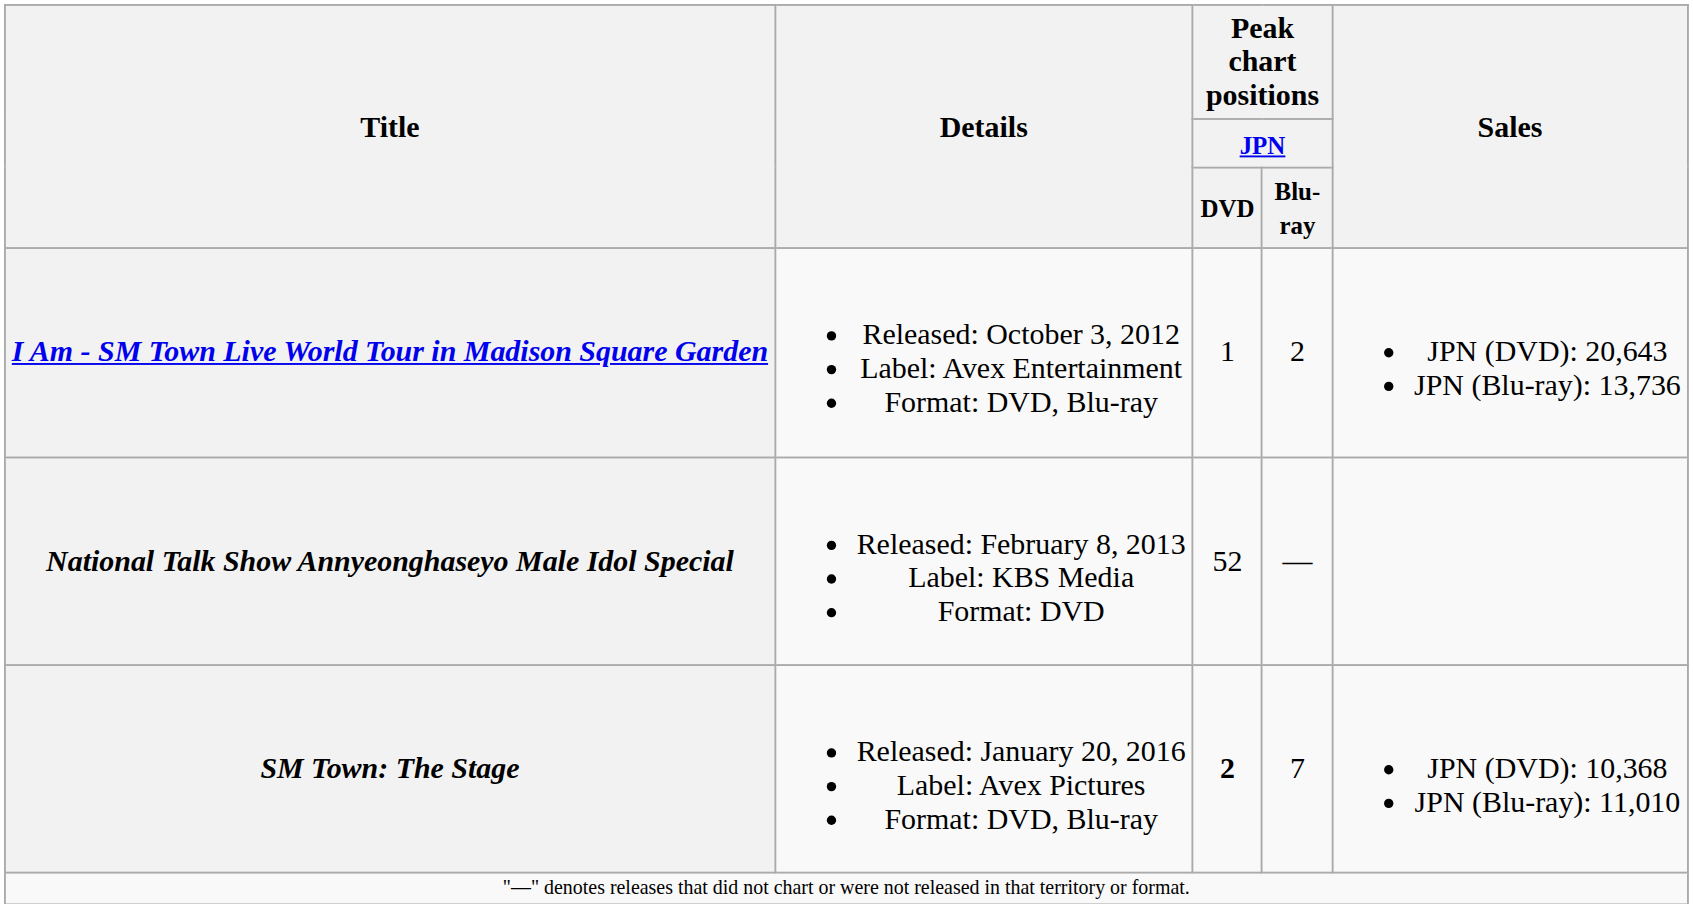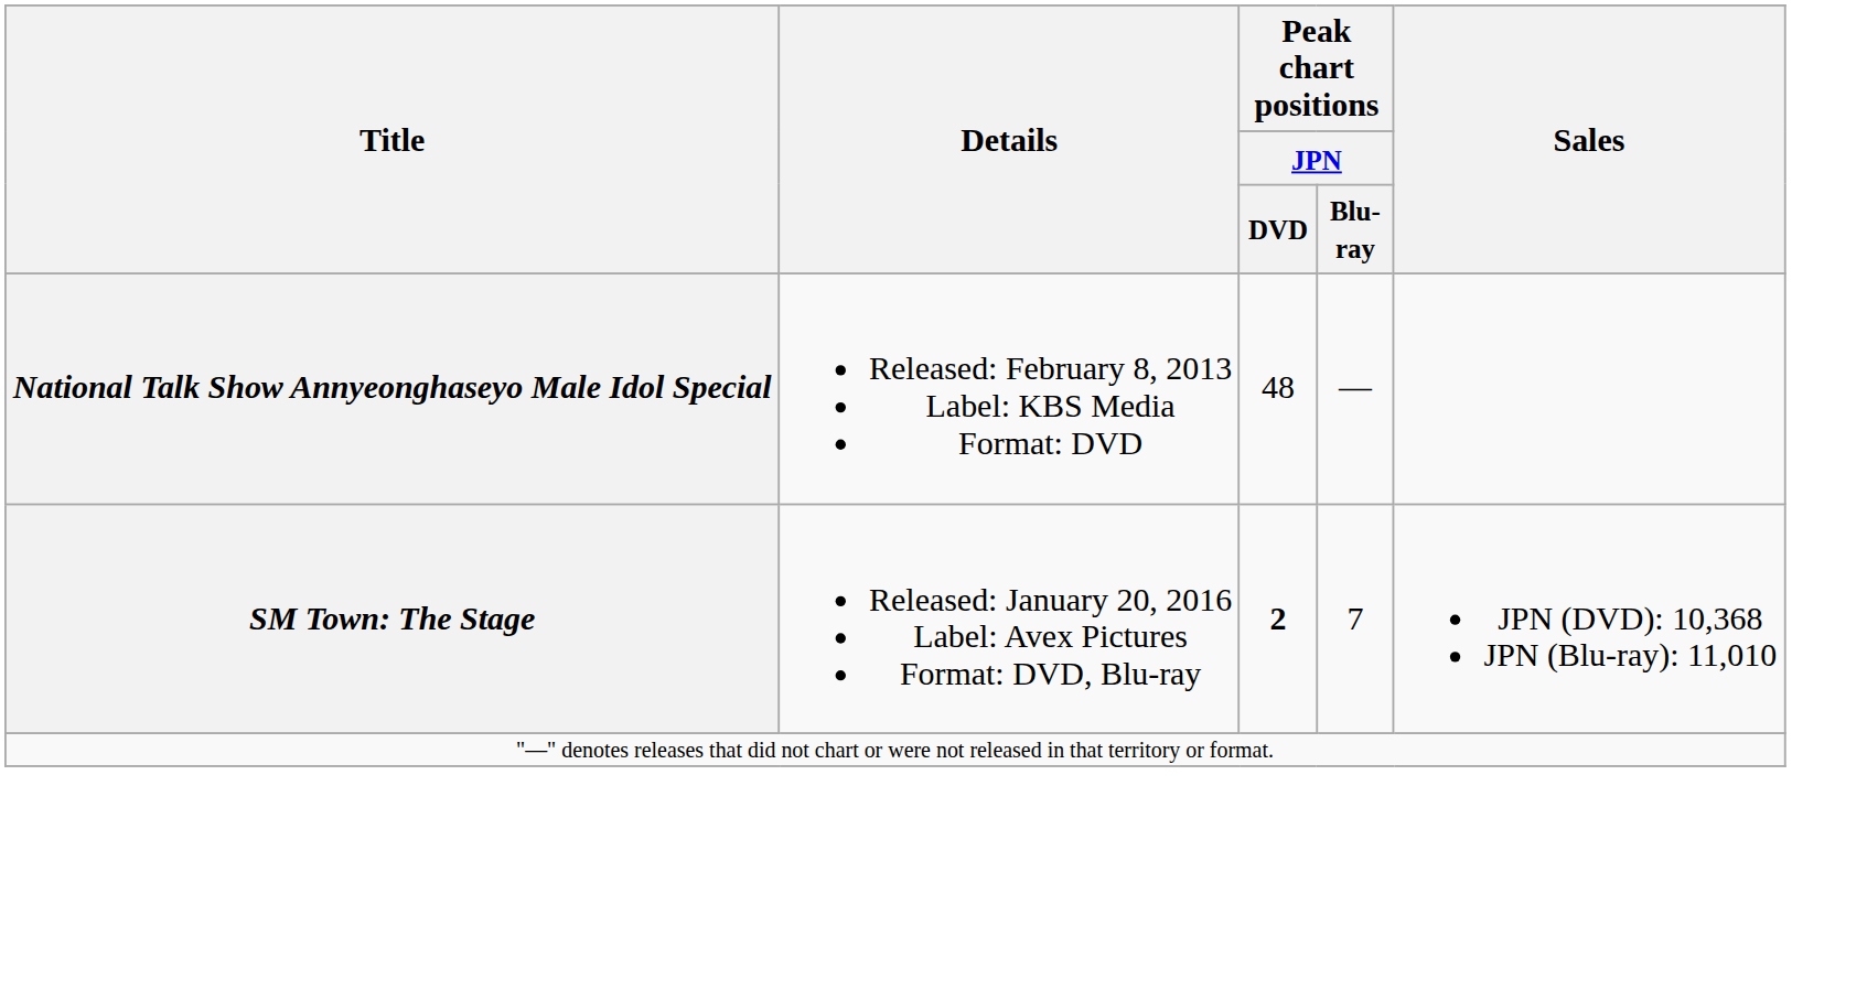 <table class="wikitable plainrowheaders" style="text-align:center;">
 <tr>
 <th scope="col" rowspan="3">Title</th>
 <th scope="col" rowspan="3">Details</th>
 <th scope="col" colspan="2">Peak chart positions</th>
 <th scope="col" rowspan="3">Sales</th>
 </tr>
 <tr>
 <th width="60" colspan="2"><small><a href='#'>JPN</a></small></th>
 </tr>
 <tr>
 <th width="30"><small>DVD</small></th>
 <th width="30"><small>Blu-ray</small></th>
 </tr>
 <tr>
-<th scope="row"><em><a href='#'>I Am - SM Town Live World Tour in Madison Square Garden</a></em></th>
-<td><br><ul><li>Released: October 3, 2012</li><li>Label: Avex Entertainment</li><li>Format: DVD, Blu-ray</li></ul></td>
-<td>1</td>
-<td>2</td>
-<td><br><ul><li>JPN (DVD): 20,643</li><li>JPN (Blu-ray): 13,736</li></ul></td>
-</tr>
-<tr>
 <th scope="row"><em>National Talk Show Annyeonghaseyo Male Idol Special</em></th>
 <td><br><ul><li>Released: February 8, 2013</li><li>Label: KBS Media</li><li>Format: DVD</li></ul></td>
-<td>52</td>
+<td>48</td>
 <td>—</td>
 <td></td>
 </tr>
 <tr>
 <th scope="row"><em>SM Town: The Stage</em></th>
 <td><br><ul><li>Released: January 20, 2016</li><li>Label: Avex Pictures</li><li>Format: DVD, Blu-ray</li></ul></td>
 <td><strong>2</strong></td>
 <td>7</td>
 <td><br><ul><li>JPN (DVD): 10,368</li><li>JPN (Blu-ray): 11,010</li></ul></td>
 </tr>
 <tr>
 <td colspan="5" style="text-align:center; font-size:8pt;">"—" denotes releases that did not chart or were not released in that territory or format.</td>
 </tr>
 </table>
